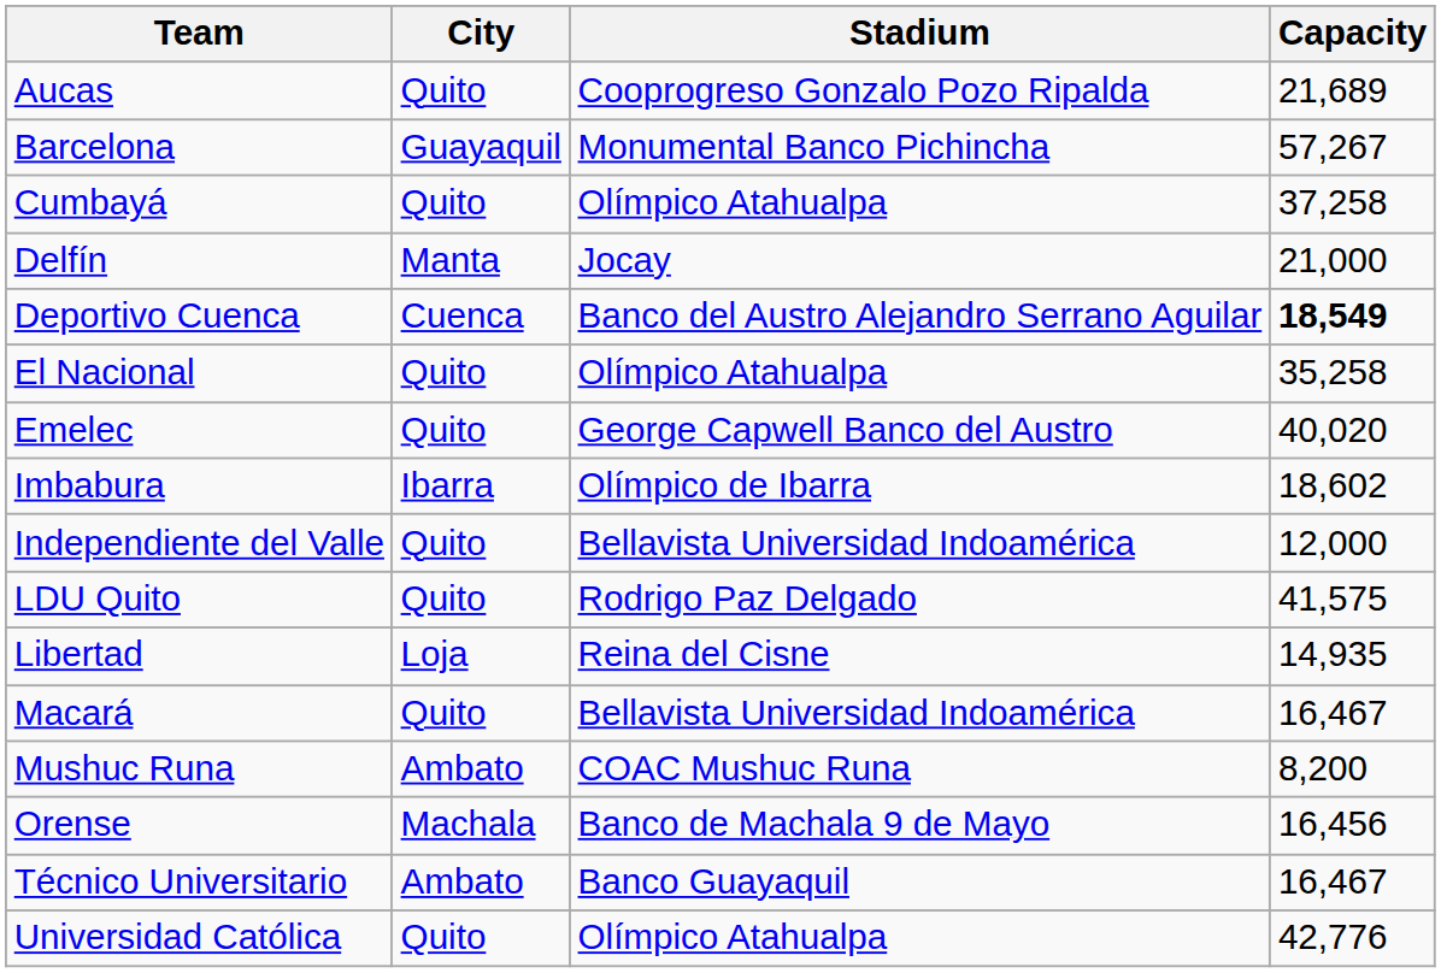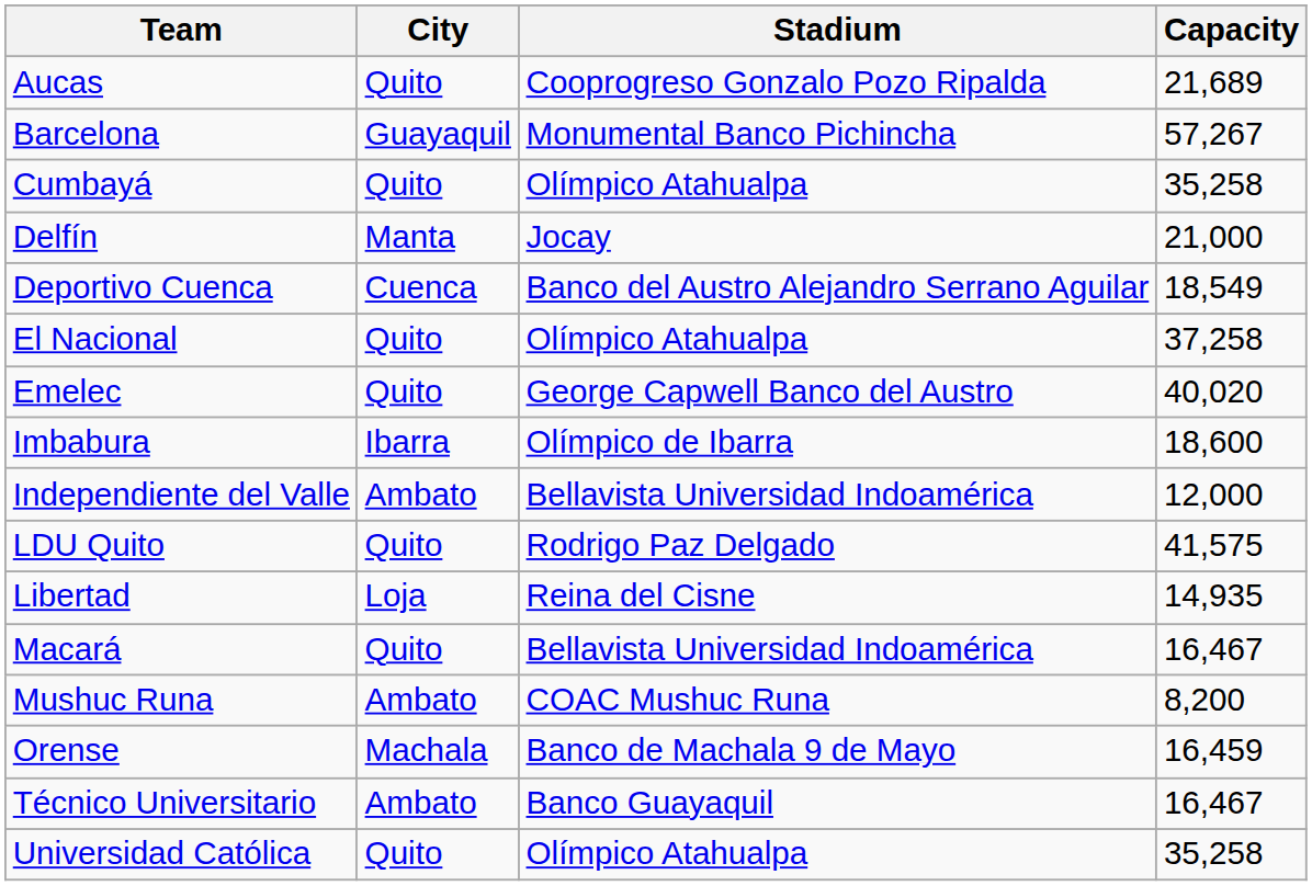 <table class="wikitable sortable">
 <tr>
 <th>Team</th>
 <th>City</th>
 <th>Stadium</th>
 <th>Capacity</th>
 </tr>
 <tr>
 <td><a href='#'>Aucas</a></td>
 <td><a href='#'>Quito</a></td>
 <td><a href='#'>Cooprogreso Gonzalo Pozo Ripalda</a></td>
 <td>21,689</td>
 </tr>
 <tr>
 <td><a href='#'>Barcelona</a></td>
 <td><a href='#'>Guayaquil</a></td>
 <td><a href='#'>Monumental Banco Pichincha</a></td>
 <td>57,267</td>
 </tr>
 <tr>
 <td><a href='#'>Cumbayá</a></td>
 <td><a href='#'>Quito</a></td>
 <td><a href='#'>Olímpico Atahualpa</a></td>
-<td>37,258</td>
+<td>35,258</td>
 </tr>
 <tr>
 <td><a href='#'>Delfín</a></td>
 <td><a href='#'>Manta</a></td>
 <td><a href='#'>Jocay</a></td>
 <td>21,000</td>
 </tr>
 <tr>
 <td><a href='#'>Deportivo Cuenca</a></td>
 <td><a href='#'>Cuenca</a></td>
 <td><a href='#'>Banco del Austro Alejandro Serrano Aguilar</a></td>
-<td><strong>18,549</strong></td>
+<td>18,549</td>
 </tr>
 <tr>
 <td><a href='#'>El Nacional</a></td>
 <td><a href='#'>Quito</a></td>
 <td><a href='#'>Olímpico Atahualpa</a></td>
-<td>35,258</td>
+<td>37,258</td>
 </tr>
 <tr>
 <td><a href='#'>Emelec</a></td>
 <td><a href='#'>Quito</a></td>
 <td><a href='#'>George Capwell Banco del Austro</a></td>
 <td>40,020</td>
 </tr>
 <tr>
 <td><a href='#'>Imbabura</a></td>
 <td><a href='#'>Ibarra</a></td>
 <td><a href='#'>Olímpico de Ibarra</a></td>
-<td>18,602</td>
+<td>18,600</td>
 </tr>
 <tr>
 <td><a href='#'>Independiente del Valle</a></td>
-<td><a href='#'>Quito</a></td>
+<td><a href='#'>Ambato</a></td>
 <td><a href='#'>Bellavista Universidad Indoamérica</a></td>
 <td>12,000</td>
 </tr>
 <tr>
 <td><a href='#'>LDU Quito</a></td>
 <td><a href='#'>Quito</a></td>
 <td><a href='#'>Rodrigo Paz Delgado</a></td>
 <td>41,575</td>
 </tr>
 <tr>
 <td><a href='#'>Libertad</a></td>
 <td><a href='#'>Loja</a></td>
 <td><a href='#'>Reina del Cisne</a></td>
 <td>14,935</td>
 </tr>
 <tr>
 <td><a href='#'>Macará</a></td>
 <td><a href='#'>Quito</a></td>
 <td><a href='#'>Bellavista Universidad Indoamérica</a></td>
 <td>16,467</td>
 </tr>
 <tr>
 <td><a href='#'>Mushuc Runa</a></td>
 <td><a href='#'>Ambato</a></td>
 <td><a href='#'>COAC Mushuc Runa</a></td>
 <td>8,200</td>
 </tr>
 <tr>
 <td><a href='#'>Orense</a></td>
 <td><a href='#'>Machala</a></td>
 <td><a href='#'>Banco de Machala 9 de Mayo</a></td>
-<td>16,456</td>
+<td>16,459</td>
 </tr>
 <tr>
 <td><a href='#'>Técnico Universitario</a></td>
 <td><a href='#'>Ambato</a></td>
 <td><a href='#'>Banco Guayaquil</a></td>
 <td>16,467</td>
 </tr>
 <tr>
 <td><a href='#'>Universidad Católica</a></td>
 <td><a href='#'>Quito</a></td>
 <td><a href='#'>Olímpico Atahualpa</a></td>
-<td>42,776</td>
+<td>35,258</td>
 </tr>
 </table>
